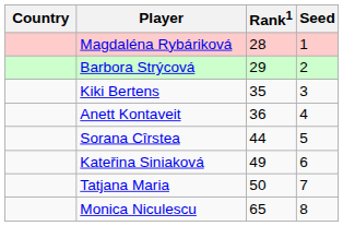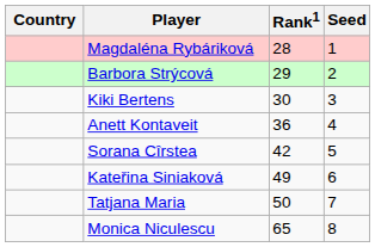 <table class="sortable wikitable">
 <tr>
 <th width="70">Country</th>
 <th width="175">Player</th>
 <th>Rank<sup>1</sup></th>
 <th>Seed</th>
 </tr>
 <tr style="background:#fcc;">
 <td></td>
 <td><a href='#'>Magdaléna Rybáriková</a></td>
 <td>28</td>
 <td>1</td>
 </tr>
 <tr style="background:#cfc;">
 <td></td>
 <td><a href='#'>Barbora Strýcová</a></td>
 <td>29</td>
 <td>2</td>
 </tr>
 <tr>
 <td></td>
 <td><a href='#'>Kiki Bertens</a></td>
-<td>35</td>
+<td>30</td>
 <td>3</td>
 </tr>
 <tr>
 <td></td>
 <td><a href='#'>Anett Kontaveit</a></td>
 <td>36</td>
 <td>4</td>
 </tr>
 <tr>
 <td></td>
 <td><a href='#'>Sorana Cîrstea</a></td>
-<td>44</td>
+<td>42</td>
 <td>5</td>
 </tr>
 <tr>
 <td></td>
 <td><a href='#'>Kateřina Siniaková</a></td>
 <td>49</td>
 <td>6</td>
 </tr>
 <tr>
 <td></td>
 <td><a href='#'>Tatjana Maria</a></td>
 <td>50</td>
 <td>7</td>
 </tr>
 <tr>
 <td></td>
 <td><a href='#'>Monica Niculescu</a></td>
 <td>65</td>
 <td>8</td>
 </tr>
 </table>
